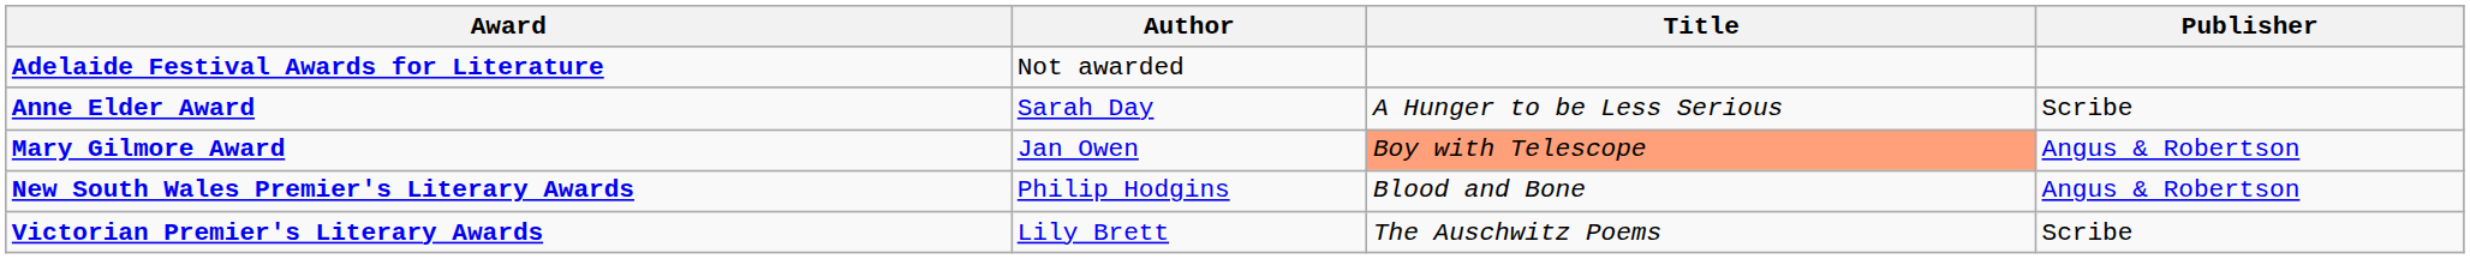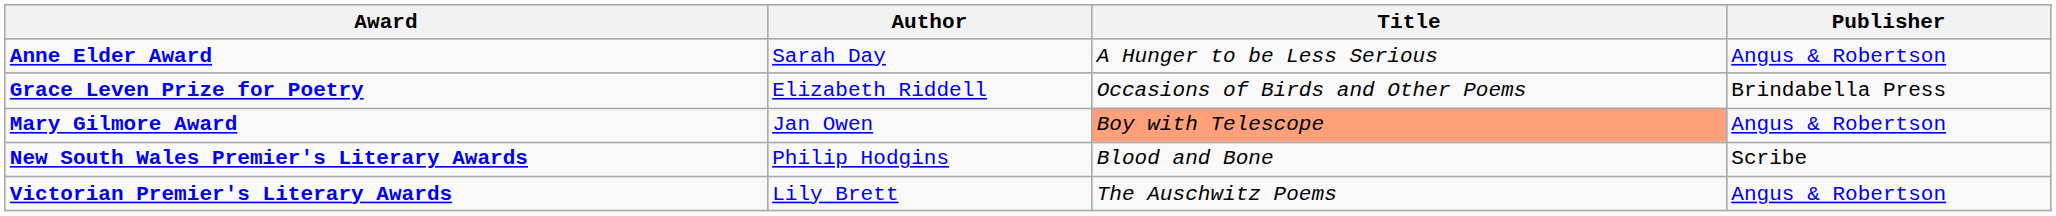 <table class="wikitable" width=100%>
 <tr>
 <th>Award</th>
 <th>Author</th>
 <th>Title</th>
 <th>Publisher</th>
 </tr>
 <tr>
-<td><strong><a href='#'>Adelaide Festival Awards for Literature</a></strong></td>
-<td>Not awarded</td>
-<td></td>
-<td></td>
-</tr>
-<tr>
 <td><strong><a href='#'>Anne Elder Award</a></strong></td>
 <td><a href='#'>Sarah Day</a></td>
 <td><em>A Hunger to be Less Serious</em></td>
-<td>Scribe</td>
+<td><a href='#'>Angus & Robertson</a></td>
+</tr>
+<tr>
+<td><strong><a href='#'>Grace Leven Prize for Poetry</a></strong></td>
+<td><a href='#'>Elizabeth Riddell</a></td>
+<td><em>Occasions of Birds and Other Poems</em></td>
+<td>Brindabella Press</td>
 </tr>
 <tr>
 <td><strong><a href='#'>Mary Gilmore Award</a></strong></td>
 <td><a href='#'>Jan Owen</a></td>
 <td style="background: lightsalmon;"><em>Boy with Telescope</em></td>
 <td><a href='#'>Angus & Robertson</a></td>
 </tr>
 <tr>
 <td><strong><a href='#'>New South Wales Premier's Literary Awards</a></strong></td>
 <td><a href='#'>Philip Hodgins</a></td>
 <td><em>Blood and Bone</em></td>
-<td><a href='#'>Angus & Robertson</a></td>
+<td>Scribe</td>
 </tr>
 <tr>
 <td><strong><a href='#'>Victorian Premier's Literary Awards</a></strong></td>
 <td><a href='#'>Lily Brett</a></td>
 <td><em>The Auschwitz Poems</em></td>
-<td>Scribe</td>
+<td><a href='#'>Angus & Robertson</a></td>
 </tr>
 </table>
